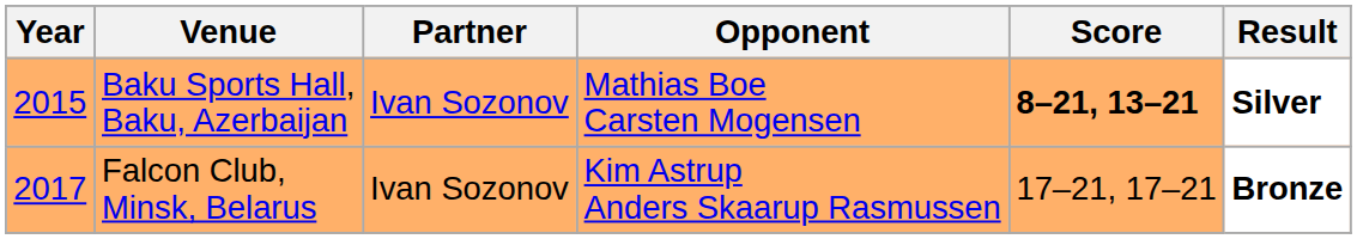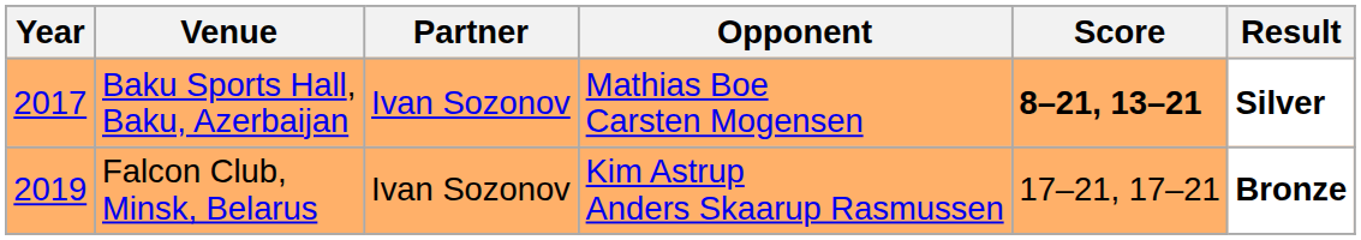 <table class="sortable wikitable" style="font-size: 90%;">
 <tr>
 <th>Year</th>
 <th>Venue</th>
 <th>Partner</th>
 <th>Opponent</th>
 <th>Score</th>
 <th>Result</th>
 </tr>
 <tr style="background:#FFB069">
-<td align="center"><a href='#'>2015</a></td>
+<td align="center"><a href='#'>2017</a></td>
 <td align="left"><a href='#'>Baku Sports Hall</a>,<br><a href='#'>Baku, Azerbaijan</a></td>
 <td align="left"> <a href='#'>Ivan Sozonov</a></td>
 <td align="left"> <a href='#'>Mathias Boe</a> <br>  <a href='#'>Carsten Mogensen</a></td>
 <td align="left"><strong>8–21, 13–21</strong></td>
 <td style="text-align:left; background:white"> <strong>Silver</strong></td>
 </tr>
 <tr style="background:#FFB069">
-<td align="center"><a href='#'>2017</a></td>
+<td align="center"><a href='#'>2019</a></td>
 <td align="left">Falcon Club,<br><a href='#'>Minsk, Belarus</a></td>
 <td align="left"> Ivan Sozonov</td>
 <td align="left"> <a href='#'>Kim Astrup</a> <br>  <a href='#'>Anders Skaarup Rasmussen</a></td>
 <td align="left">17–21, 17–21</td>
 <td style="text-align:left; background:white"> <strong>Bronze</strong></td>
 </tr>
 </table>
